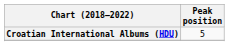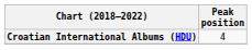 <table class="wikitable plainrowheaders" style="text-align:center">
 <tr>
 <th scope="col">Chart (2018–2022)</th>
 <th scope="col">Peak<br>position</th>
 </tr>
 <tr>
 <th scope="row">Croatian International Albums (<a href='#'>HDU</a>)</th>
-<td>5</td>
+<td>4</td>
 </tr>
 <tr>
 </tr>
 <tr>
 </tr>
 </table>
